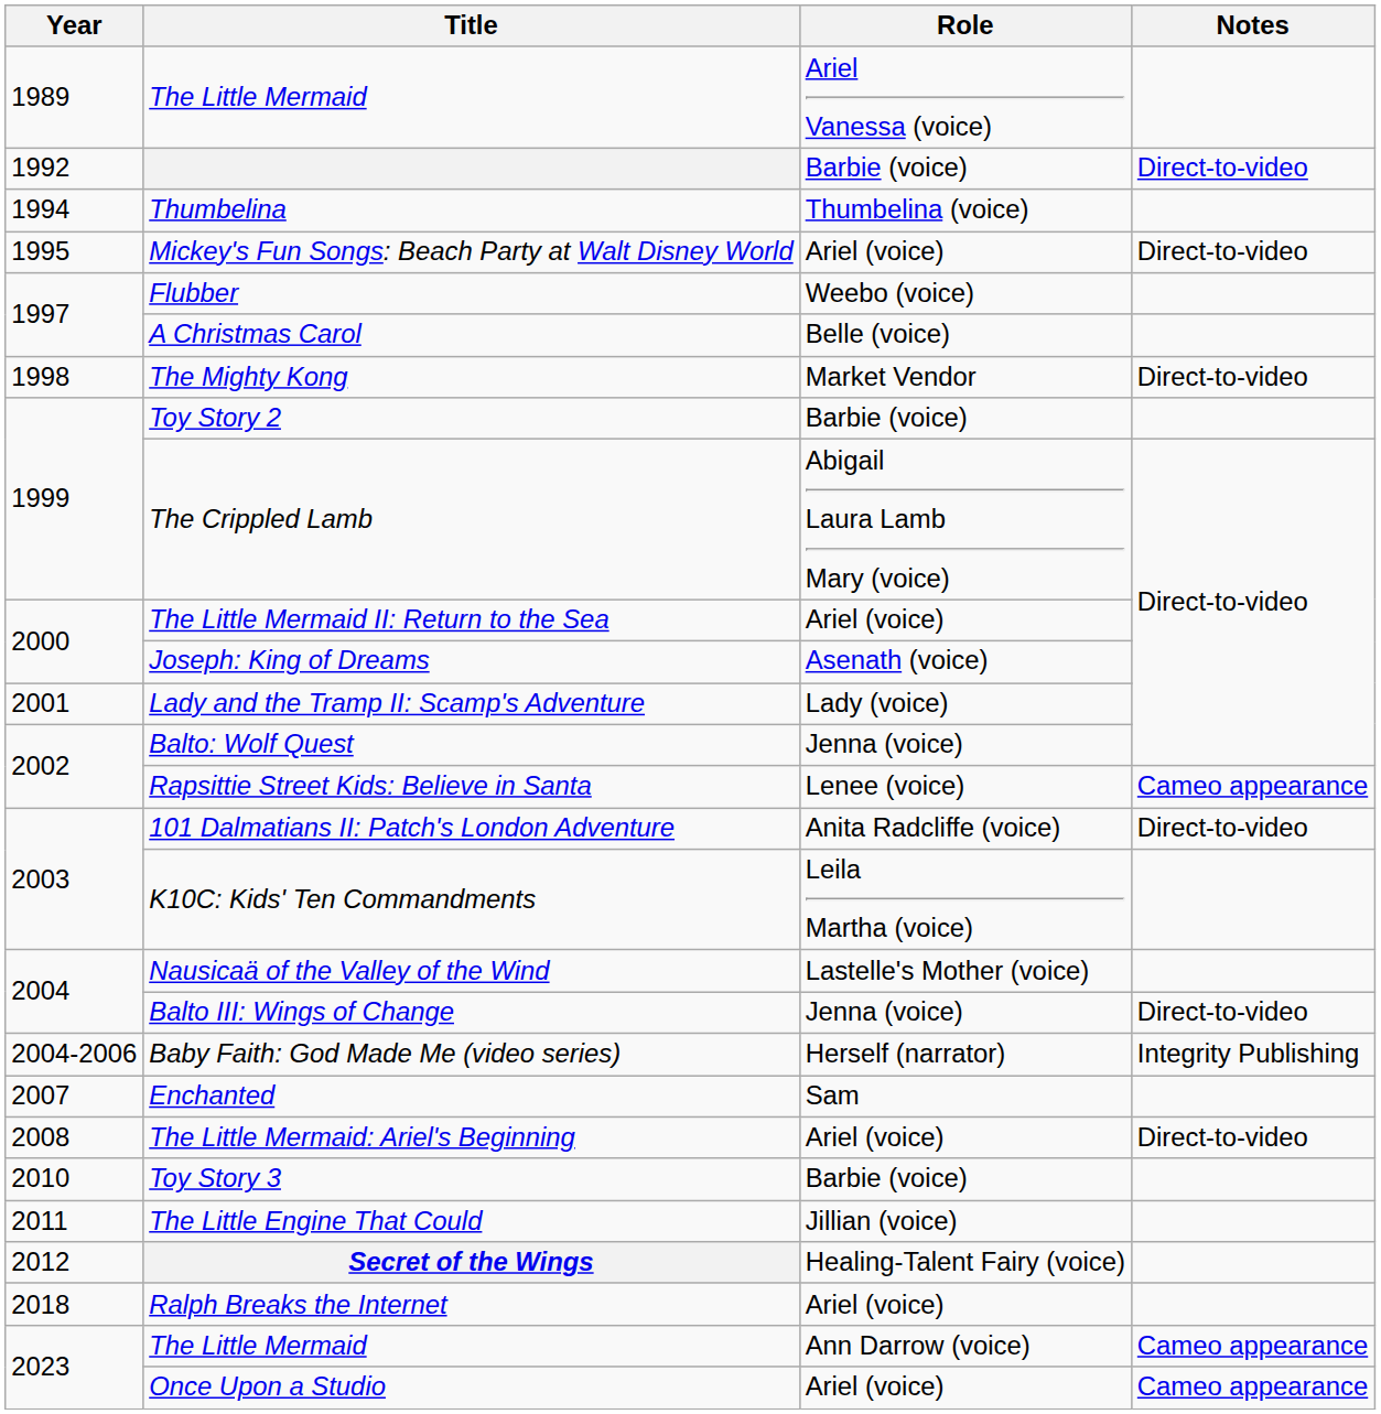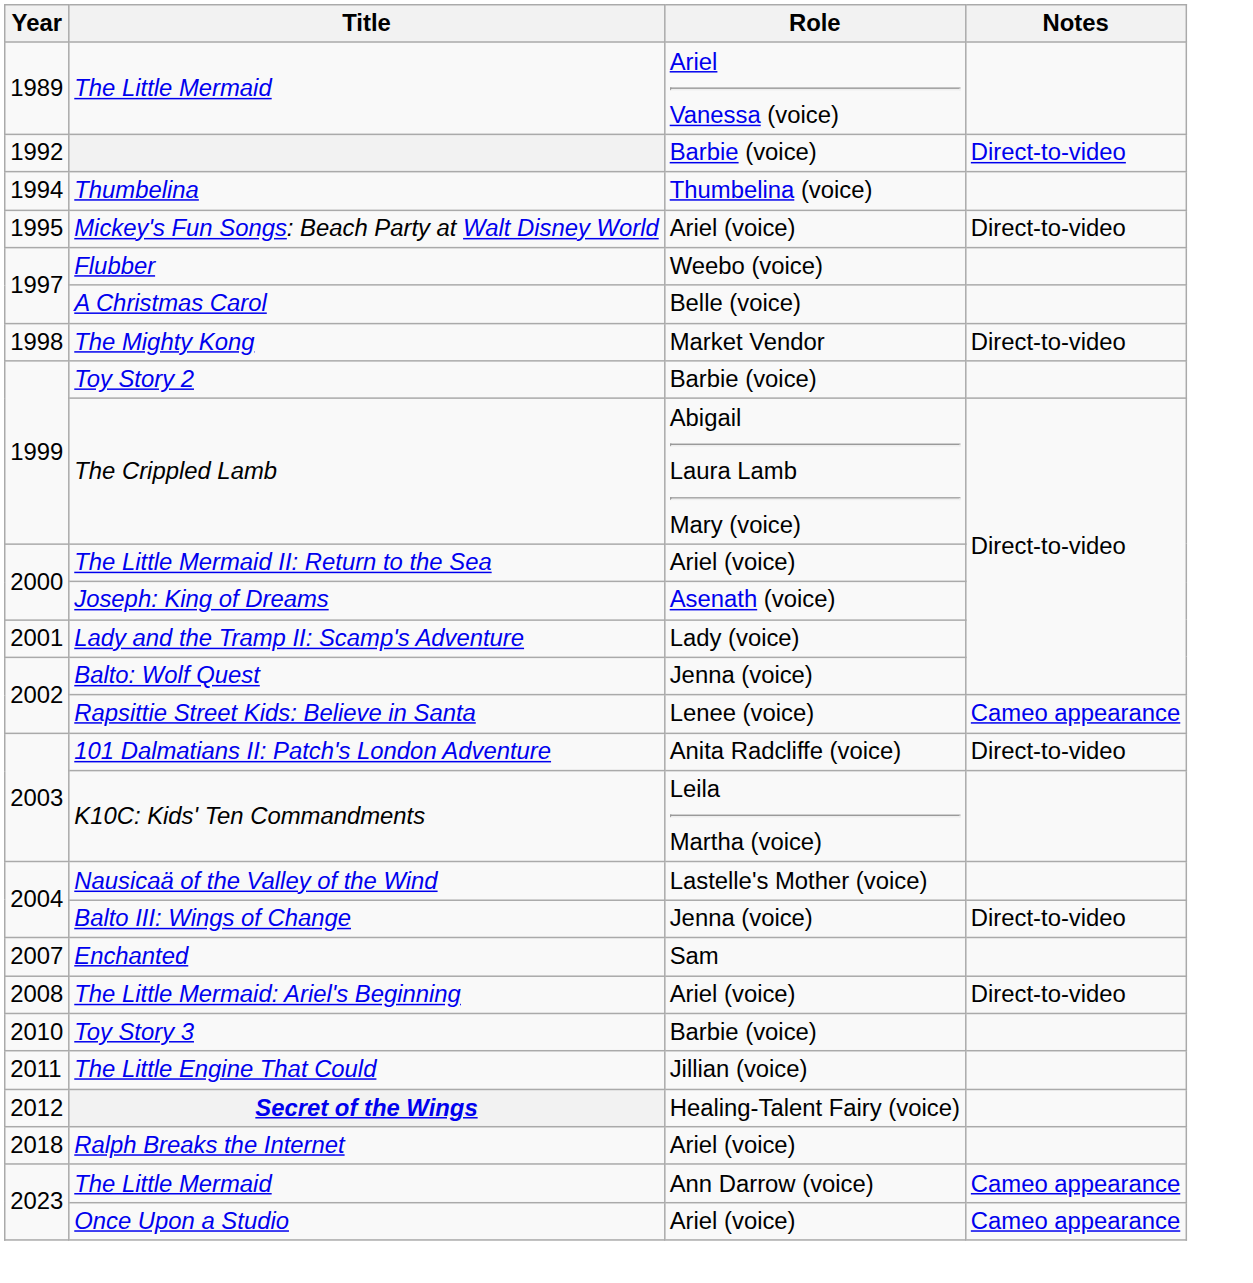 <table class="wikitable plainrowheaders">
 <tr>
 <th scope="col">Year</th>
 <th scope="col">Title</th>
 <th scope="col">Role</th>
 <th scope="col" class="unsortable">Notes</th>
 </tr>
 <tr>
 <td>1989</td>
 <td><em><a href='#'>The Little Mermaid</a></em></td>
 <td><a href='#'>Ariel</a><hr><a href='#'>Vanessa</a> (voice)</td>
 <td></td>
 </tr>
 <tr>
 <td>1992</td>
 <th scope="row"><em></em></th>
 <td><a href='#'>Barbie</a> (voice)</td>
 <td><a href='#'>Direct-to-video</a></td>
 </tr>
 <tr>
 <td>1994</td>
 <td><em><a href='#'>Thumbelina</a></em></td>
 <td><a href='#'>Thumbelina</a> (voice)</td>
 <td></td>
 </tr>
 <tr>
 <td>1995</td>
 <td><em><a href='#'>Mickey's Fun Songs</a>: Beach Party at <a href='#'>Walt Disney World</a></em></td>
 <td>Ariel (voice)</td>
 <td>Direct-to-video</td>
 </tr>
 <tr>
 <td rowspan="2">1997</td>
 <td><em><a href='#'>Flubber</a></em></td>
 <td>Weebo (voice)</td>
 <td></td>
 </tr>
 <tr>
 <td><em><a href='#'>A Christmas Carol</a></em></td>
 <td>Belle (voice)</td>
 <td></td>
 </tr>
 <tr>
 <td>1998</td>
 <td><em><a href='#'>The Mighty Kong</a></em></td>
 <td>Market Vendor</td>
 <td>Direct-to-video</td>
 </tr>
 <tr>
 <td rowspan="2">1999</td>
 <td><em><a href='#'>Toy Story 2</a></em></td>
 <td>Barbie (voice)</td>
 <td></td>
 </tr>
 <tr>
 <td><em>The Crippled Lamb</em></td>
 <td>Abigail<hr>Laura Lamb<hr>Mary (voice)</td>
 <td rowspan="5">Direct-to-video</td>
 </tr>
 <tr>
 <td rowspan="2">2000</td>
 <td><em><a href='#'>The Little Mermaid II: Return to the Sea</a></em></td>
 <td>Ariel (voice)</td>
 </tr>
 <tr>
 <td><em><a href='#'>Joseph: King of Dreams</a></em></td>
 <td><a href='#'>Asenath</a> (voice)</td>
 </tr>
 <tr>
 <td>2001</td>
 <td><em><a href='#'>Lady and the Tramp II: Scamp's Adventure</a></em></td>
 <td>Lady (voice)</td>
 </tr>
 <tr>
 <td rowspan="2">2002</td>
 <td><em><a href='#'>Balto: Wolf Quest</a></em></td>
 <td>Jenna (voice)</td>
 </tr>
 <tr>
 <td><em><a href='#'>Rapsittie Street Kids: Believe in Santa</a></em></td>
 <td>Lenee (voice)</td>
 <td><a href='#'>Cameo appearance</a></td>
 </tr>
 <tr>
 <td rowspan="2">2003</td>
 <td><em><a href='#'>101 Dalmatians II: Patch's London Adventure</a></em></td>
 <td>Anita Radcliffe (voice)</td>
 <td>Direct-to-video</td>
 </tr>
 <tr>
 <td><em>K10C: Kids' Ten Commandments</em></td>
 <td>Leila<hr>Martha (voice)</td>
 <td></td>
 </tr>
 <tr>
 <td rowspan="2">2004</td>
 <td><em><a href='#'>Nausicaä of the Valley of the Wind</a></em></td>
 <td>Lastelle's Mother (voice)</td>
 <td></td>
 </tr>
 <tr>
 <td><em><a href='#'>Balto III: Wings of Change</a></em></td>
 <td>Jenna (voice)</td>
 <td>Direct-to-video</td>
 </tr>
 <tr>
-<td>2004-2006</td>
-<td><em>Baby Faith: God Made Me (video series)</em></td>
-<td>Herself (narrator)</td>
-<td>Integrity Publishing</td>
-</tr>
-<tr>
 <td>2007</td>
 <td><em><a href='#'>Enchanted</a></em></td>
 <td>Sam</td>
 <td></td>
 </tr>
 <tr>
 <td>2008</td>
 <td><em><a href='#'>The Little Mermaid: Ariel's Beginning</a></em></td>
 <td>Ariel (voice)</td>
 <td>Direct-to-video</td>
 </tr>
 <tr>
 <td>2010</td>
 <td><em><a href='#'>Toy Story 3</a></em></td>
 <td>Barbie (voice)</td>
 <td></td>
 </tr>
 <tr>
 <td>2011</td>
 <td><em><a href='#'>The Little Engine That Could</a></em></td>
 <td>Jillian (voice)</td>
 <td></td>
 </tr>
 <tr>
 <td>2012</td>
 <th scope="row"><em><a href='#'>Secret of the Wings</a></em></th>
 <td>Healing-Talent Fairy (voice)</td>
 <td></td>
 </tr>
 <tr>
 <td>2018</td>
 <td><em><a href='#'>Ralph Breaks the Internet</a></em></td>
 <td>Ariel (voice)</td>
 <td></td>
 </tr>
 <tr>
 <td rowspan="2">2023</td>
 <td><em><a href='#'>The Little Mermaid</a></em></td>
 <td>Ann Darrow (voice)</td>
 <td><a href='#'>Cameo appearance</a></td>
 </tr>
 <tr>
 <td><em><a href='#'>Once Upon a Studio</a></em></td>
 <td>Ariel (voice)</td>
 <td><a href='#'>Cameo appearance</a></td>
 </tr>
 </table>
